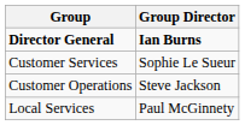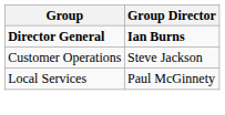 <table class="wikitable mw-collapsible">
 <tr>
 <th>Group</th>
 <th>Group Director</th>
 </tr>
 <tr>
 <td><strong>Director General</strong></td>
 <td><strong>Ian Burns</strong></td>
 </tr>
 <tr>
-<td>Customer Services</td>
-<td>Sophie Le Sueur</td>
-</tr>
-<tr>
 <td>Customer Operations</td>
 <td>Steve Jackson</td>
 </tr>
 <tr>
 <td>Local Services</td>
 <td>Paul McGinnety</td>
 </tr>
 </table>
